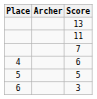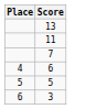 <table class=wikitable style="text-align:center">
 <tr>
 <th>Place</th>
-<th>Archer</th>
 <th>Score</th>
 </tr>
 <tr>
 <td></td>
-<td align=left></td>
 <td>13</td>
 </tr>
 <tr>
 <td></td>
-<td align=left></td>
 <td>11</td>
 </tr>
 <tr>
 <td></td>
-<td align=left></td>
 <td>7</td>
 </tr>
 <tr>
 <td>4</td>
-<td align=left></td>
 <td>6</td>
 </tr>
 <tr>
 <td>5</td>
-<td align=left></td>
 <td>5</td>
 </tr>
 <tr>
 <td>6</td>
-<td align=left></td>
 <td>3</td>
 </tr>
 </table>
